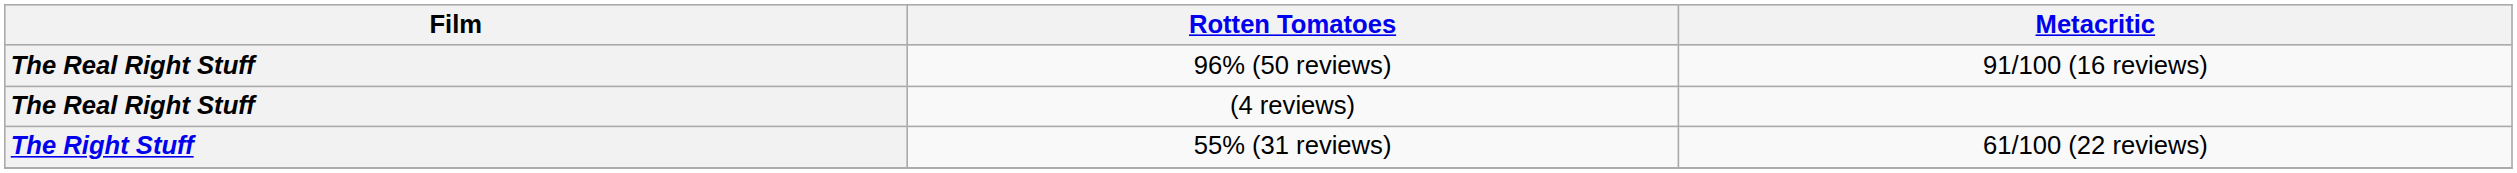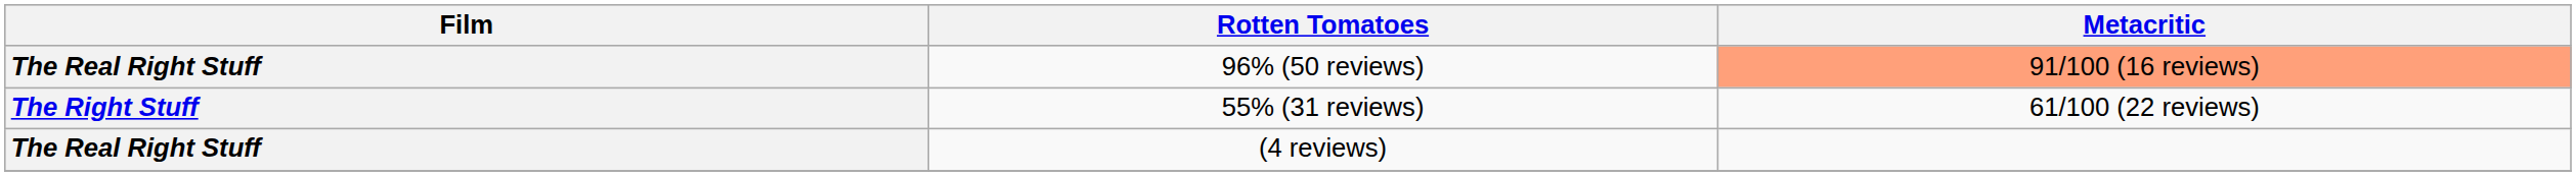 <table class="wikitable sortable" width=99% border="1" style="text-align: center;">
 <tr>
 <th>Film</th>
 <th><a href='#'>Rotten Tomatoes</a></th>
 <th><a href='#'>Metacritic</a></th>
 </tr>
 <tr>
 <th style="text-align: left;"><em>The Real Right Stuff</em></th>
 <td>96% (50 reviews)</td>
-<td>91/100 (16 reviews)</td>
+<td style="background: lightsalmon;">91/100 (16 reviews)</td>
+</tr>
+<tr>
+<th style="text-align: left;"><em><a href='#'>The Right Stuff</a></em> </th>
+<td>55% (31 reviews)</td>
+<td>61/100 (22 reviews)</td>
 </tr>
 <tr>
 <th style="text-align: left;"><em>The Real Right Stuff</em></th>
 <td> (4 reviews)</td>
 <td></td>
 </tr>
 <tr>
-<th style="text-align: left;"><em><a href='#'>The Right Stuff</a></em> </th>
-<td>55% (31 reviews)</td>
-<td>61/100 (22 reviews)</td>
-</tr>
-<tr>
 </tr>
 </table>
